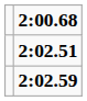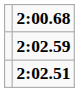 <table class="wikitable">
 <tr>
 <td></td>
 <td align=center><strong>2:00.68</strong></td>
 </tr>
 <tr>
 <td></td>
-<td align=center><strong>2:02.51</strong></td>
+<td align=center><strong>2:02.59</strong></td>
 </tr>
 <tr>
 <td></td>
-<td align=center><strong>2:02.59</strong></td>
+<td align=center><strong>2:02.51</strong></td>
 </tr>
 </table>
